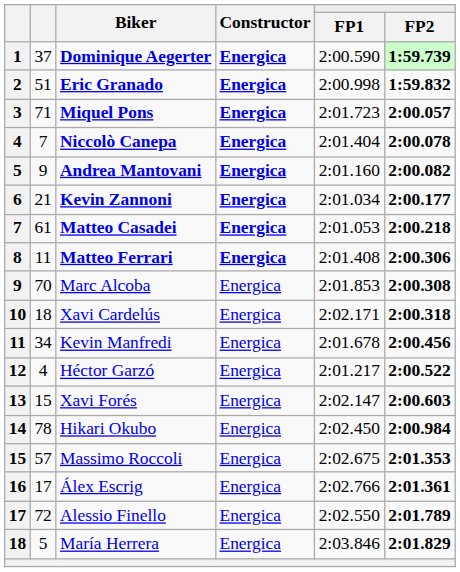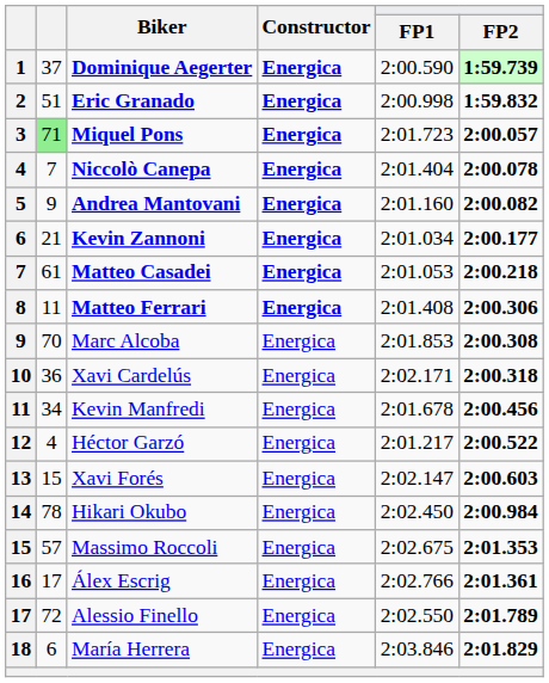 <table class="wikitable sortable" style="font-size: 85%;">
 <tr>
 <th rowspan="2"></th>
 <th rowspan="2"></th>
 <th rowspan="2">Biker</th>
 <th rowspan="2">Constructor</th>
 <th colspan="2" style="background:#eaecf0; text-align:center;"></th>
 </tr>
 <tr>
 <th scope="col">FP1</th>
 <th scope="col">FP2</th>
 </tr>
 <tr>
 <th scope="row">1</th>
 <td align="center">37</td>
 <td><strong> <a href='#'>Dominique Aegerter</a></strong></td>
 <td><a href='#'><strong>Energica</strong></a></td>
 <td>2:00.590</td>
 <td style="background:#ccffcc;"><strong>1:59.739</strong></td>
 </tr>
 <tr>
 <th scope="row">2</th>
 <td align="center">51</td>
 <td><strong> <a href='#'>Eric Granado</a></strong></td>
 <td><strong><a href='#'>Energica</a></strong></td>
 <td>2:00.998</td>
 <td><strong>1:59.832</strong></td>
 </tr>
 <tr>
 <th scope="row">3</th>
-<td align="center">71</td>
+<td align="center" style="background: lightgreen;">71</td>
 <td><strong> <a href='#'>Miquel Pons</a></strong></td>
 <td><strong><a href='#'>Energica</a></strong></td>
 <td>2:01.723</td>
 <td><strong>2:00.057</strong></td>
 </tr>
 <tr>
 <th scope="row">4</th>
 <td align="center">7</td>
 <td><strong> <a href='#'>Niccolò Canepa</a></strong></td>
 <td><strong><a href='#'>Energica</a></strong></td>
 <td>2:01.404</td>
 <td><strong>2:00.078</strong></td>
 </tr>
 <tr>
 <th scope="row">5</th>
 <td align="center">9</td>
 <td><strong> <a href='#'>Andrea Mantovani</a></strong></td>
 <td><strong><a href='#'>Energica</a></strong></td>
 <td>2:01.160</td>
 <td><strong>2:00.082</strong></td>
 </tr>
 <tr>
 <th scope="row">6</th>
 <td align="center">21</td>
 <td><strong> <a href='#'>Kevin Zannoni</a></strong></td>
 <td><a href='#'><strong>Energica</strong></a></td>
 <td>2:01.034</td>
 <td><strong>2:00.177</strong></td>
 </tr>
 <tr>
 <th scope="row">7</th>
 <td align="center">61</td>
 <td><strong> <a href='#'>Matteo Casadei</a></strong></td>
 <td><strong><a href='#'>Energica</a></strong></td>
 <td>2:01.053</td>
 <td><strong>2:00.218</strong></td>
 </tr>
 <tr>
 <th scope="row">8</th>
 <td align="center">11</td>
 <td><strong> <a href='#'>Matteo Ferrari</a></strong></td>
 <td><strong><a href='#'>Energica</a></strong></td>
 <td>2:01.408</td>
 <td><strong>2:00.306</strong></td>
 </tr>
 <tr>
 <th scope="row">9</th>
 <td align="center">70</td>
 <td> <a href='#'>Marc Alcoba</a></td>
 <td><a href='#'>Energica</a></td>
 <td>2:01.853</td>
 <td><strong>2:00.308</strong></td>
 </tr>
 <tr>
 <th scope="row">10</th>
-<td align="center">18</td>
+<td align="center">36</td>
 <td> <a href='#'>Xavi Cardelús</a></td>
 <td><a href='#'>Energica</a></td>
 <td>2:02.171</td>
 <td><strong>2:00.318</strong></td>
 </tr>
 <tr>
 <th scope="row">11</th>
 <td align="center">34</td>
 <td> <a href='#'>Kevin Manfredi</a></td>
 <td><a href='#'>Energica</a></td>
 <td>2:01.678</td>
 <td><strong>2:00.456</strong></td>
 </tr>
 <tr>
 <th scope="row">12</th>
 <td align="center">4</td>
 <td> <a href='#'>Héctor Garzó</a></td>
 <td><a href='#'>Energica</a></td>
 <td>2:01.217</td>
 <td><strong>2:00.522</strong></td>
 </tr>
 <tr>
 <th scope="row">13</th>
 <td align="center">15</td>
 <td> <a href='#'>Xavi Forés</a></td>
 <td><a href='#'>Energica</a></td>
 <td>2:02.147</td>
 <td><strong>2:00.603</strong></td>
 </tr>
 <tr>
 <th scope="row">14</th>
 <td align="center">78</td>
 <td> <a href='#'>Hikari Okubo</a></td>
 <td><a href='#'>Energica</a></td>
 <td>2:02.450</td>
 <td><strong>2:00.984</strong></td>
 </tr>
 <tr>
 <th scope="row">15</th>
 <td align="center">57</td>
 <td> <a href='#'>Massimo Roccoli</a></td>
 <td><a href='#'>Energica</a></td>
 <td>2:02.675</td>
 <td><strong>2:01.353</strong></td>
 </tr>
 <tr>
 <th scope="row">16</th>
 <td align="center">17</td>
 <td> <a href='#'>Álex Escrig</a></td>
 <td><a href='#'>Energica</a></td>
 <td>2:02.766</td>
 <td><strong>2:01.361</strong></td>
 </tr>
 <tr>
 <th scope="row">17</th>
 <td align="center">72</td>
 <td> <a href='#'>Alessio Finello</a></td>
 <td><a href='#'>Energica</a></td>
 <td>2:02.550</td>
 <td><strong>2:01.789</strong></td>
 </tr>
 <tr>
 <th scope="row">18</th>
-<td align="center">5</td>
+<td align="center">6</td>
 <td> <a href='#'>María Herrera</a></td>
 <td><a href='#'>Energica</a></td>
 <td>2:03.846</td>
 <td><strong>2:01.829</strong></td>
 </tr>
 <tr>
 <th colspan="6"></th>
 </tr>
 </table>
